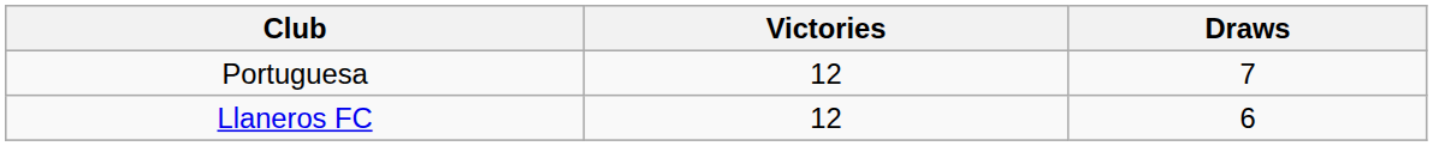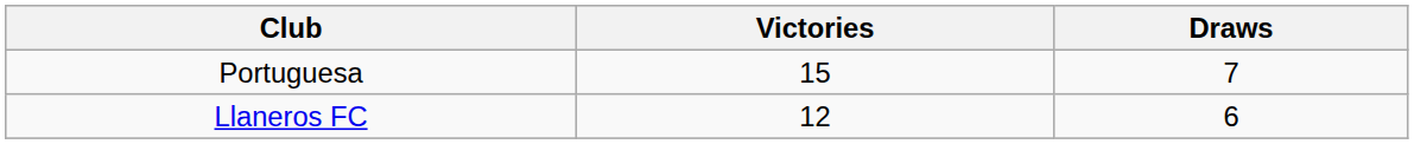 <table class = "wikitable" style = "font-size: 95%; text-align: center; width: 60%;">
 <tr>
 <th width = "10">Club</th>
 <th width = "5">Victories</th>
 <th width = "5">Draws</th>
 </tr>
 <tr>
 <td>Portuguesa</td>
-<td>12</td>
+<td>15</td>
 <td>7</td>
 </tr>
 <tr>
 <td><a href='#'>Llaneros FC</a></td>
 <td>12</td>
 <td>6</td>
 </tr>
 </table>
